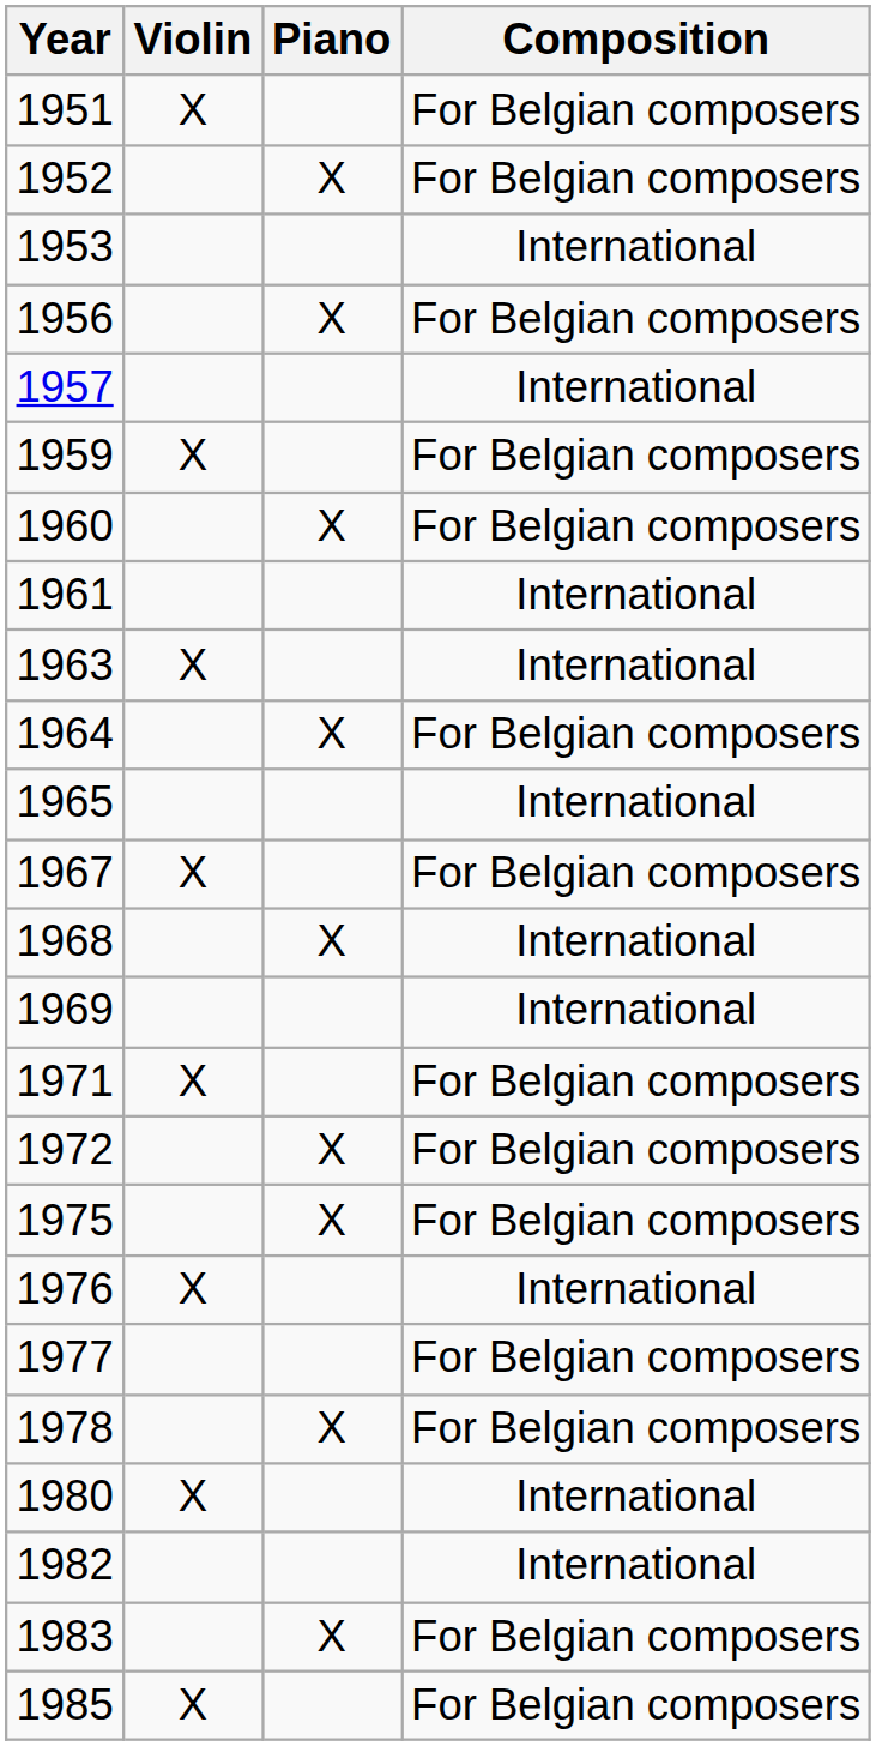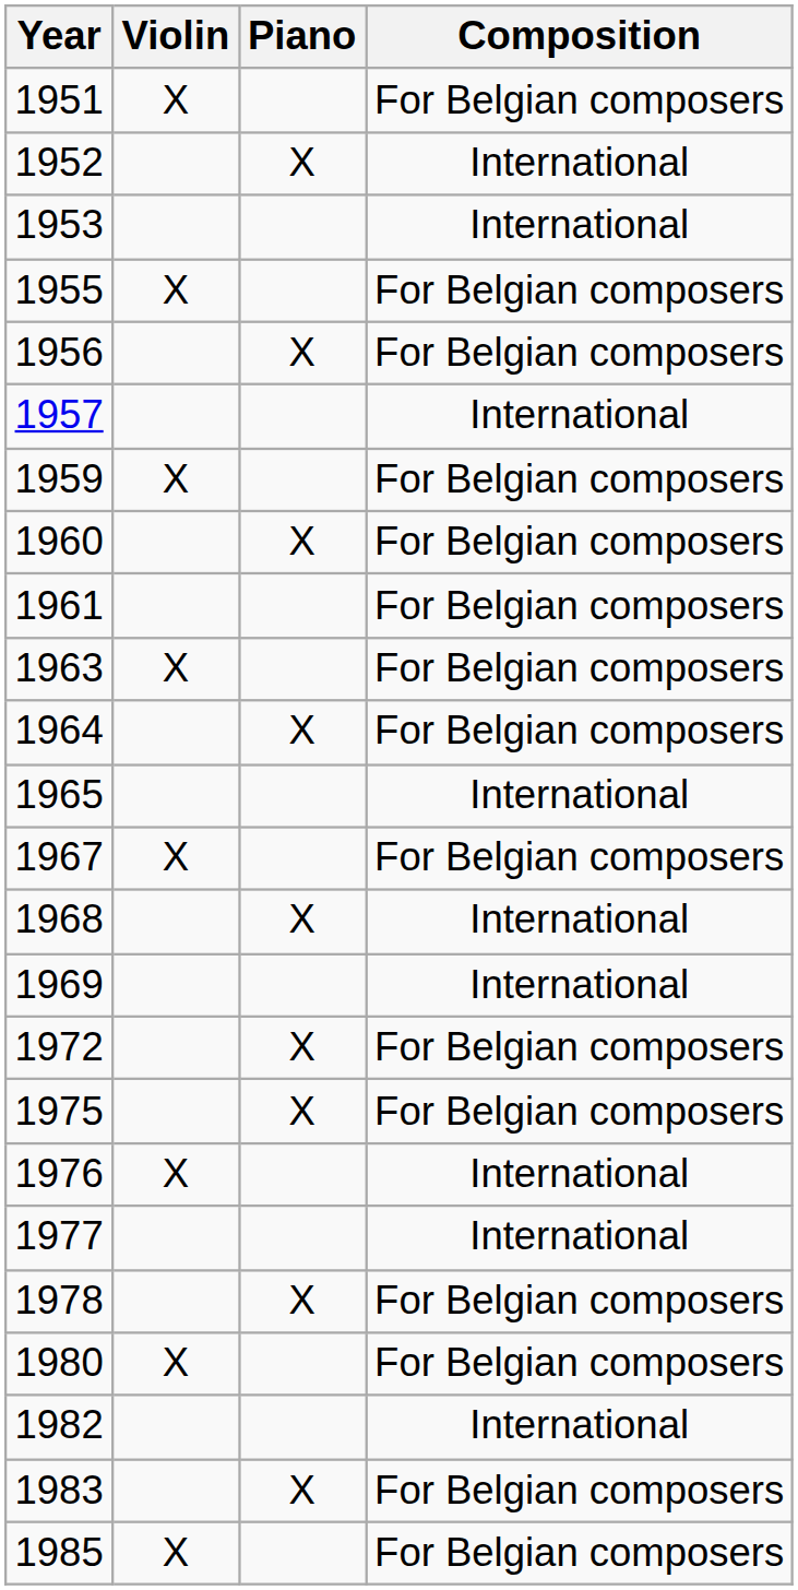 <table class="wikitable sortable" style="text-align:center">
 <tr>
 <th>Year</th>
 <th>Violin</th>
 <th>Piano</th>
 <th>Composition</th>
 </tr>
 <tr>
 <td>1951</td>
 <td>X</td>
 <td></td>
 <td>For Belgian composers</td>
 </tr>
 <tr>
 <td>1952</td>
 <td></td>
 <td>X</td>
-<td>For Belgian composers</td>
+<td>International</td>
 </tr>
 <tr>
 <td>1953</td>
 <td></td>
 <td></td>
 <td>International</td>
+</tr>
+<tr>
+<td>1955</td>
+<td>X</td>
+<td></td>
+<td>For Belgian composers</td>
 </tr>
 <tr>
 <td>1956</td>
 <td></td>
 <td>X</td>
 <td>For Belgian composers</td>
 </tr>
 <tr>
 <td><a href='#'>1957</a></td>
 <td></td>
 <td></td>
 <td>International</td>
 </tr>
 <tr>
 <td>1959</td>
 <td>X</td>
 <td></td>
 <td>For Belgian composers</td>
 </tr>
 <tr>
 <td>1960</td>
 <td></td>
 <td>X</td>
 <td>For Belgian composers</td>
 </tr>
 <tr>
 <td>1961</td>
 <td></td>
 <td></td>
-<td>International</td>
+<td>For Belgian composers</td>
 </tr>
 <tr>
 <td>1963</td>
 <td>X</td>
 <td></td>
-<td>International</td>
+<td>For Belgian composers</td>
 </tr>
 <tr>
 <td>1964</td>
 <td></td>
 <td>X</td>
 <td>For Belgian composers</td>
 </tr>
 <tr>
 <td>1965</td>
 <td></td>
 <td></td>
 <td>International</td>
 </tr>
 <tr>
 <td>1967</td>
 <td>X</td>
 <td></td>
 <td>For Belgian composers</td>
 </tr>
 <tr>
 <td>1968</td>
 <td></td>
 <td>X</td>
 <td>International</td>
 </tr>
 <tr>
 <td>1969</td>
 <td></td>
 <td></td>
 <td>International</td>
 </tr>
 <tr>
-<td>1971</td>
-<td>X</td>
-<td></td>
-<td>For Belgian composers</td>
-</tr>
-<tr>
 <td>1972</td>
 <td></td>
 <td>X</td>
 <td>For Belgian composers</td>
 </tr>
 <tr>
 <td>1975</td>
 <td></td>
 <td>X</td>
 <td>For Belgian composers</td>
 </tr>
 <tr>
 <td>1976</td>
 <td>X</td>
 <td></td>
 <td>International</td>
 </tr>
 <tr>
 <td>1977</td>
 <td></td>
 <td></td>
-<td>For Belgian composers</td>
+<td>International</td>
 </tr>
 <tr>
 <td>1978</td>
 <td></td>
 <td>X</td>
 <td>For Belgian composers</td>
 </tr>
 <tr>
 <td>1980</td>
 <td>X</td>
 <td></td>
-<td>International</td>
+<td>For Belgian composers</td>
 </tr>
 <tr>
 <td>1982</td>
 <td></td>
 <td></td>
 <td>International</td>
 </tr>
 <tr>
 <td>1983</td>
 <td></td>
 <td>X</td>
 <td>For Belgian composers</td>
 </tr>
 <tr>
 <td>1985</td>
 <td>X</td>
 <td></td>
 <td>For Belgian composers</td>
 </tr>
 </table>
